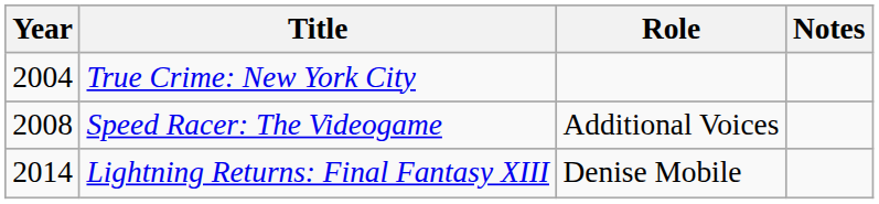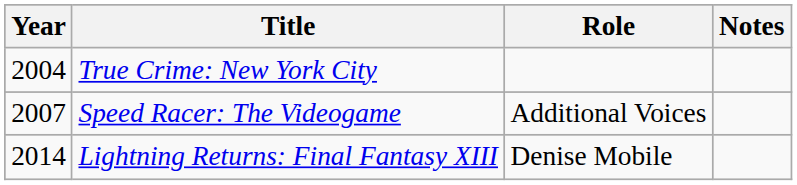 <table class="wikitable sortable">
 <tr>
 <th>Year</th>
 <th>Title</th>
 <th>Role</th>
 <th>Notes</th>
 </tr>
 <tr>
 <td>2004</td>
 <td><em><a href='#'>True Crime: New York City</a></em></td>
 <td></td>
 <td></td>
 </tr>
 <tr>
-<td>2008</td>
+<td>2007</td>
 <td><em><a href='#'>Speed Racer: The Videogame</a></em></td>
 <td>Additional Voices</td>
 <td></td>
 </tr>
 <tr>
 <td>2014</td>
 <td><em><a href='#'>Lightning Returns: Final Fantasy XIII</a></em></td>
 <td>Denise Mobile</td>
 <td></td>
 </tr>
 </table>
